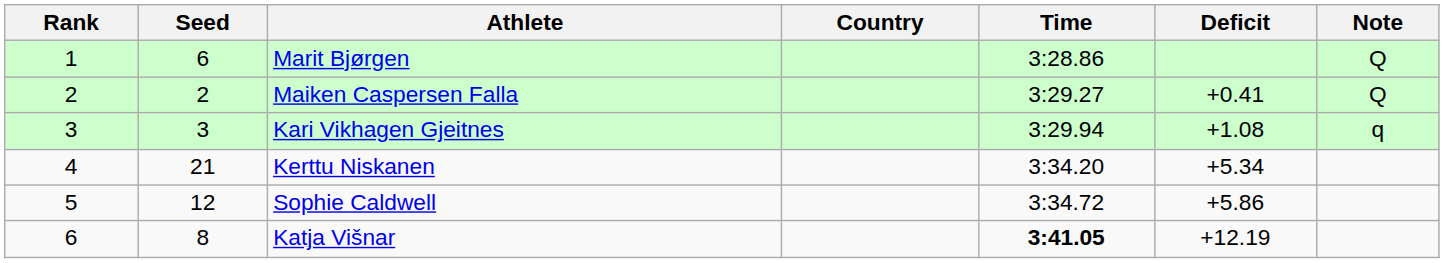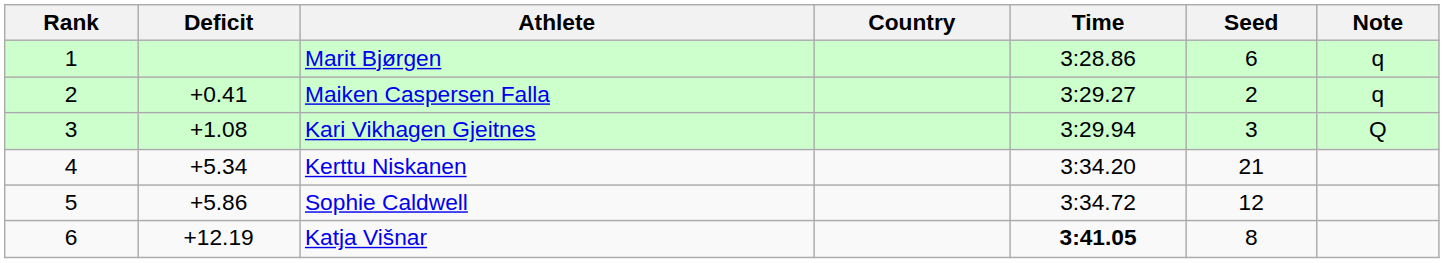 <table class="wikitable sortable" style="text-align:center" width=80%>
 <tr>
 <th>Rank</th>
-<th>Seed</th>
+<th>Deficit</th>
 <th>Athlete</th>
 <th>Country</th>
 <th>Time</th>
-<th>Deficit</th>
+<th>Seed</th>
 <th>Note</th>
 </tr>
 <tr bgcolor=ccffcc>
 <td>1</td>
-<td>6</td>
+<td></td>
 <td align=left><a href='#'>Marit Bjørgen</a></td>
 <td align=left></td>
 <td>3:28.86</td>
-<td></td>
-<td>Q</td>
+<td>6</td>
+<td>q</td>
 </tr>
 <tr bgcolor=ccffcc>
 <td>2</td>
-<td>2</td>
+<td>+0.41</td>
 <td align=left><a href='#'>Maiken Caspersen Falla</a></td>
 <td align=left></td>
 <td>3:29.27</td>
-<td>+0.41</td>
-<td>Q</td>
+<td>2</td>
+<td>q</td>
 </tr>
 <tr bgcolor=ccffcc>
 <td>3</td>
-<td>3</td>
+<td>+1.08</td>
 <td align=left><a href='#'>Kari Vikhagen Gjeitnes</a></td>
 <td align=left></td>
 <td>3:29.94</td>
-<td>+1.08</td>
-<td>q</td>
+<td>3</td>
+<td>Q</td>
 </tr>
 <tr>
 <td>4</td>
-<td>21</td>
+<td>+5.34</td>
 <td align=left><a href='#'>Kerttu Niskanen</a></td>
 <td align=left></td>
 <td>3:34.20</td>
-<td>+5.34</td>
+<td>21</td>
 <td></td>
 </tr>
 <tr>
 <td>5</td>
-<td>12</td>
+<td>+5.86</td>
 <td align=left><a href='#'>Sophie Caldwell</a></td>
 <td align=left></td>
 <td>3:34.72</td>
-<td>+5.86</td>
+<td>12</td>
 <td></td>
 </tr>
 <tr>
 <td>6</td>
-<td>8</td>
+<td>+12.19</td>
 <td align=left><a href='#'>Katja Višnar</a></td>
 <td align=left></td>
 <td><strong>3:41.05</strong></td>
-<td>+12.19</td>
+<td>8</td>
 <td></td>
 </tr>
 </table>
